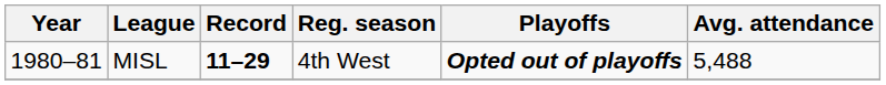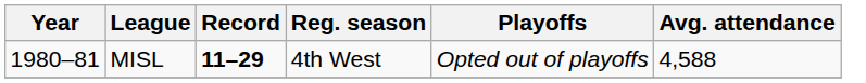 <table class="wikitable">
 <tr>
 <th>Year</th>
 <th>League</th>
 <th>Record</th>
 <th>Reg. season</th>
 <th>Playoffs</th>
 <th>Avg. attendance</th>
 </tr>
 <tr>
 <td>1980–81</td>
 <td>MISL</td>
 <td><strong>11–29</strong></td>
 <td>4th West</td>
-<td><strong><em>Opted out of playoffs</em></strong></td>
-<td>5,488</td>
+<td><em>Opted out of playoffs</em></td>
+<td>4,588</td>
 </tr>
 <tr>
 </tr>
 </table>
